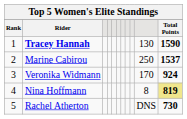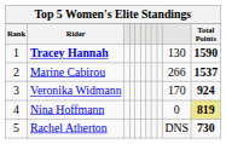 <table class="wikitable sortable">
 <tr>
 <th colspan=27 align="center"><strong>Top 5 Women's Elite Standings</strong></th>
 </tr>
 <tr>
 </tr>
 <tr style="font-size:8pt;font-weight:bold">
 <th align="center">Rank</th>
 <th align="center">Rider</th>
 <th class=unsortable style="background:#E5E4E2;"><small></small></th>
 <th class=unsortable style="background:#E5E4E2;"><small></small></th>
 <th class=unsortable style="background:#E5E4E2;"><small></small></th>
 <th class=unsortable style="background:#E5E4E2;"><small></small></th>
 <th class=unsortable style="background:#E5E4E2;"><small></small></th>
 <th class=unsortable style="background:#E5E4E2;"><small></small></th>
 <th class=unsortable style="background:#E5E4E2;"><small></small></th>
 <th class=unsortable style="background:#E5E4E2;"><small></small></th>
 <th align="center">Total<br>Points</th>
 </tr>
 <tr>
 <td align=center>1</td>
 <td> <strong><a href='#'>Tracey Hannah</a></strong></td>
 <td align=center></td>
 <td align=center></td>
 <td align=center></td>
 <td align=center></td>
 <td align=center></td>
 <td align=center></td>
 <td align=center></td>
 <td align=center>130</td>
 <td align=center><strong>1590</strong></td>
 </tr>
 <tr>
 <td align=center>2</td>
 <td> <a href='#'>Marine Cabirou</a></td>
 <td align=center></td>
 <td align=center></td>
 <td align=center></td>
 <td align=center></td>
 <td align=center></td>
 <td align=center></td>
 <td align=center></td>
-<td align=center>250</td>
+<td align=center>266</td>
 <td align=center><strong>1537</strong></td>
 </tr>
 <tr>
 <td align=center>3</td>
 <td> <a href='#'>Veronika Widmann</a></td>
 <td align=center></td>
 <td align=center></td>
 <td align=center></td>
 <td align=center></td>
 <td align=center></td>
 <td align=center></td>
 <td align=center></td>
 <td align=center>170</td>
 <td align=center><strong>924</strong></td>
 </tr>
 <tr>
 <td align=center>4</td>
 <td> <a href='#'>Nina Hoffmann</a></td>
 <td align=center></td>
 <td align=center></td>
 <td align=center></td>
 <td align=center></td>
 <td align=center></td>
 <td align=center></td>
 <td align=center></td>
-<td align=center>8</td>
+<td align=center>0</td>
 <td align=center style="background: khaki;"><strong>819</strong></td>
 </tr>
 <tr>
 <td align=center>5</td>
 <td> <a href='#'>Rachel Atherton</a></td>
 <td align=center></td>
 <td align=center></td>
 <td align=center></td>
 <td align=center></td>
 <td align=center></td>
 <td align=center></td>
 <td align=center></td>
 <td align=center>DNS</td>
 <td align=center><strong>730</strong></td>
 </tr>
 </table>
